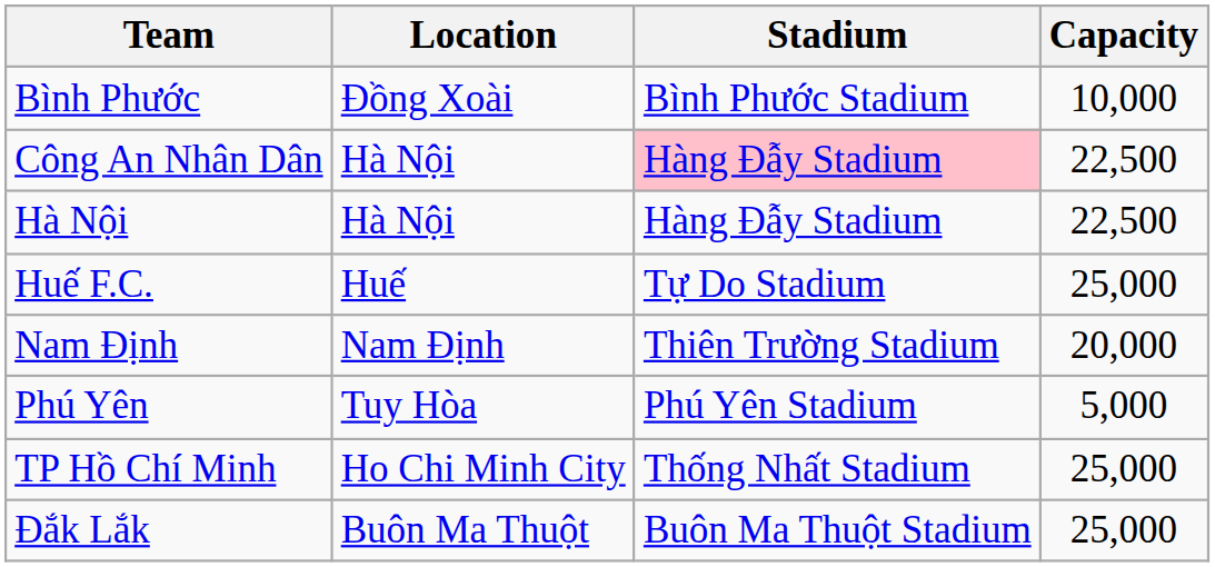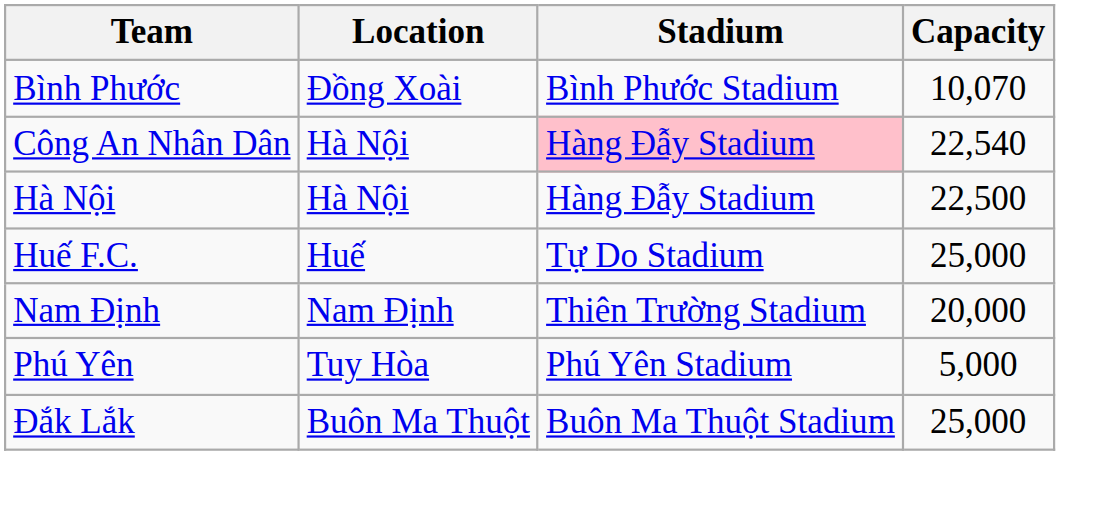 <table class="wikitable sortable">
 <tr>
 <th>Team</th>
 <th>Location</th>
 <th>Stadium</th>
 <th>Capacity</th>
 </tr>
 <tr>
 <td><a href='#'>Bình Phước</a></td>
 <td><a href='#'>Đồng Xoài</a></td>
 <td><a href='#'>Bình Phước Stadium</a></td>
-<td align=center>10,000</td>
+<td align=center>10,070</td>
 </tr>
 <tr>
 <td><a href='#'>Công An Nhân Dân</a></td>
 <td><a href='#'>Hà Nội</a></td>
 <td style="background: pink;"><a href='#'>Hàng Đẫy Stadium</a></td>
-<td align=center>22,500</td>
+<td align=center>22,540</td>
 </tr>
 <tr>
 <td><a href='#'>Hà Nội</a></td>
 <td><a href='#'>Hà Nội</a></td>
 <td><a href='#'>Hàng Đẫy Stadium</a></td>
 <td align=center>22,500</td>
 </tr>
 <tr>
 <td><a href='#'>Huế F.C.</a></td>
 <td><a href='#'>Huế</a></td>
 <td><a href='#'>Tự Do Stadium</a></td>
 <td align=center>25,000</td>
 </tr>
 <tr>
 <td><a href='#'>Nam Định</a></td>
 <td><a href='#'>Nam Định</a></td>
 <td><a href='#'>Thiên Trường Stadium</a></td>
 <td align=center>20,000</td>
 </tr>
 <tr>
 <td><a href='#'>Phú Yên</a></td>
 <td><a href='#'>Tuy Hòa</a></td>
 <td><a href='#'>Phú Yên Stadium</a></td>
 <td align=center>5,000</td>
 </tr>
 <tr>
-<td><a href='#'>TP Hồ Chí Minh</a></td>
-<td><a href='#'>Ho Chi Minh City</a></td>
-<td><a href='#'>Thống Nhất Stadium</a></td>
-<td align=center>25,000</td>
-</tr>
-<tr>
 <td><a href='#'>Đắk Lắk</a></td>
 <td><a href='#'>Buôn Ma Thuột</a></td>
 <td><a href='#'>Buôn Ma Thuột Stadium</a></td>
 <td align=center>25,000</td>
 </tr>
 </table>
